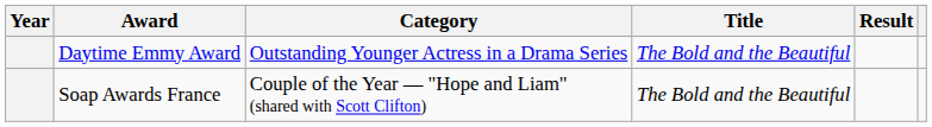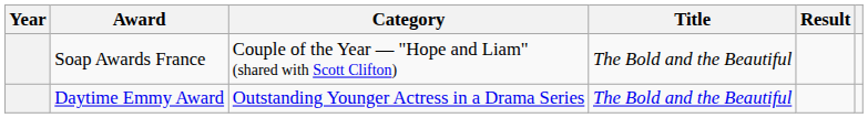 <table class="wikitable sortable plainrowheaders">
 <tr>
 <th scope="col">Year</th>
 <th scope="col">Award</th>
 <th scope="col">Category</th>
 <th scope="col">Title</th>
 <th scope="col">Result</th>
 <th scope="col" class="unsortable"></th>
 </tr>
 <tr>
 <th scope="row"></th>
+<td>Soap Awards France</td>
+<td>Couple of the Year — "Hope and Liam"  <small><br>(shared with <a href='#'>Scott Clifton</a>) </small></td>
+<td><em>The Bold and the Beautiful</em></td>
+<td></td>
+<td></td>
+</tr>
+<tr>
+<th scope="row"></th>
 <td><a href='#'>Daytime Emmy Award</a></td>
 <td><a href='#'>Outstanding Younger Actress in a Drama Series</a></td>
 <td><em><a href='#'>The Bold and the Beautiful</a></em></td>
 <td></td>
 <td></td>
 </tr>
-<tr>
-<th scope="row"></th>
-<td>Soap Awards France</td>
-<td>Couple of the Year — "Hope and Liam"  <small><br>(shared with <a href='#'>Scott Clifton</a>) </small></td>
-<td><em>The Bold and the Beautiful</em></td>
-<td></td>
-<td></td>
-</tr>
 </table>
